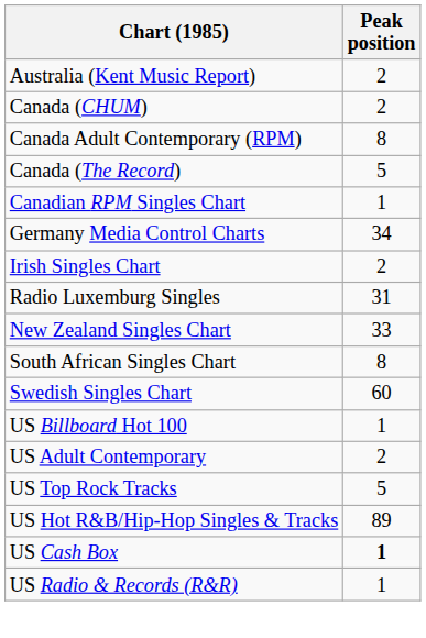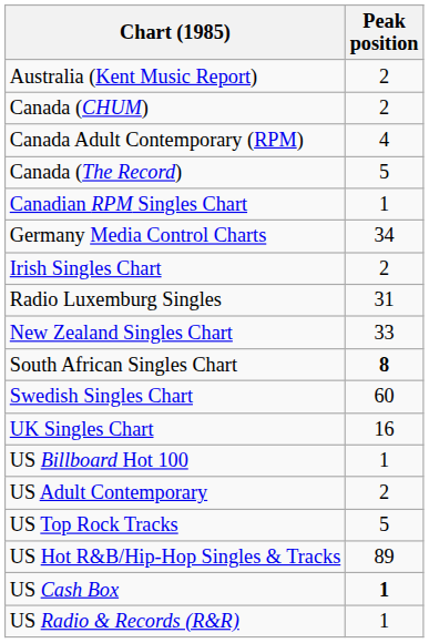 <table class="wikitable sortable">
 <tr>
 <th>Chart (1985)</th>
 <th>Peak<br>position</th>
 </tr>
 <tr>
 <td>Australia (<a href='#'>Kent Music Report</a>)</td>
 <td style="text-align:center;">2</td>
 </tr>
 <tr>
 <td>Canada (<a href='#'><em>CHUM</em></a>)</td>
 <td align="center">2</td>
 </tr>
 <tr>
 <td>Canada Adult Contemporary (<a href='#'>RPM</a>)</td>
-<td align="center">8</td>
+<td align="center">4</td>
 </tr>
 <tr>
 <td>Canada (<a href='#'><em>The Record</em></a>)</td>
 <td align="center">5</td>
 </tr>
 <tr>
 <td><a href='#'>Canadian <em>RPM</em> Singles Chart</a></td>
 <td align="center">1</td>
 </tr>
 <tr>
 <td>Germany <a href='#'>Media Control Charts</a></td>
 <td align="center">34</td>
 </tr>
 <tr>
 <td><a href='#'>Irish Singles Chart</a></td>
 <td align="center">2</td>
 </tr>
 <tr>
 <td>Radio Luxemburg Singles</td>
 <td align="center">31</td>
 </tr>
 <tr>
 <td><a href='#'>New Zealand Singles Chart</a></td>
 <td align="center">33</td>
 </tr>
 <tr>
 <td>South African Singles Chart</td>
-<td align="center">8</td>
+<td align="center"><strong>8</strong></td>
 </tr>
 <tr>
 <td><a href='#'>Swedish Singles Chart</a></td>
 <td align="center">60</td>
+</tr>
+<tr>
+<td><a href='#'>UK Singles Chart</a></td>
+<td align="center">16</td>
 </tr>
 <tr>
 <td>US <a href='#'><em>Billboard</em> Hot 100</a></td>
 <td align="center">1</td>
 </tr>
 <tr>
 <td>US <a href='#'>Adult Contemporary</a></td>
 <td align="center">2</td>
 </tr>
 <tr>
 <td>US <a href='#'>Top Rock Tracks</a></td>
 <td align="center">5</td>
 </tr>
 <tr>
 <td>US <a href='#'>Hot R&B/Hip-Hop Singles & Tracks</a></td>
 <td align="center">89</td>
 </tr>
 <tr>
 <td>US <a href='#'><em>Cash Box</em></a></td>
 <td align="center"><strong>1</strong></td>
 </tr>
 <tr>
 <td>US <em><a href='#'>Radio & Records (R&R)</a></em></td>
 <td align="center">1</td>
 </tr>
 </table>
